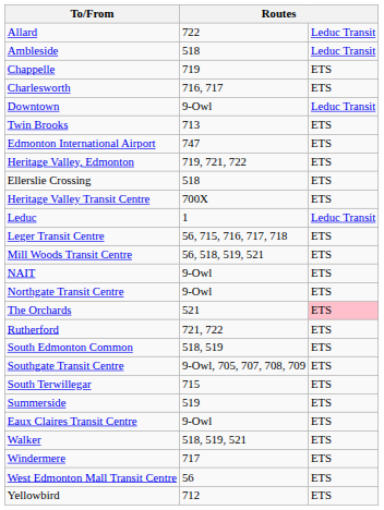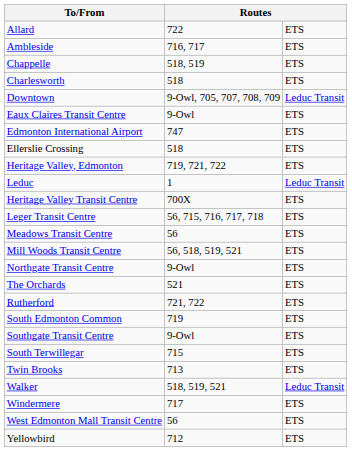 <table class="wikitable mw-collapsible mw-collapsed" style="font-size: 100%" width=align=>
 <tr>
 <th>To/From</th>
 <th colspan="2">Routes</th>
 </tr>
 <tr>
 <td><a href='#'>Allard</a></td>
 <td>722</td>
-<td><a href='#'>Leduc Transit</a></td>
+<td>ETS</td>
 </tr>
 <tr>
 <td><a href='#'>Ambleside</a></td>
-<td>518</td>
-<td><a href='#'>Leduc Transit</a></td>
+<td>716, 717</td>
+<td>ETS</td>
 </tr>
 <tr>
 <td><a href='#'>Chappelle</a></td>
-<td>719</td>
+<td>518, 519</td>
 <td>ETS</td>
 </tr>
 <tr>
 <td><a href='#'>Charlesworth</a></td>
-<td>716, 717</td>
+<td>518</td>
 <td>ETS</td>
 </tr>
 <tr>
 <td><a href='#'>Downtown</a></td>
-<td>9-Owl</td>
+<td>9-Owl, 705, 707, 708, 709</td>
 <td><a href='#'>Leduc Transit</a></td>
 </tr>
 <tr>
-<td><a href='#'>Twin Brooks</a></td>
-<td>713</td>
+<td><a href='#'>Eaux Claires Transit Centre</a></td>
+<td>9-Owl</td>
 <td>ETS</td>
 </tr>
 <tr>
 <td><a href='#'>Edmonton International Airport</a></td>
 <td>747</td>
 <td>ETS</td>
 </tr>
 <tr>
-<td><a href='#'>Heritage Valley, Edmonton</a></td>
-<td>719, 721, 722</td>
-<td>ETS</td>
-</tr>
-<tr>
 <td>Ellerslie Crossing</td>
 <td>518</td>
 <td>ETS</td>
 </tr>
 <tr>
-<td><a href='#'>Heritage Valley Transit Centre</a></td>
-<td>700X</td>
+<td><a href='#'>Heritage Valley, Edmonton</a></td>
+<td>719, 721, 722</td>
 <td>ETS</td>
 </tr>
 <tr>
 <td><a href='#'>Leduc</a></td>
 <td>1</td>
 <td><a href='#'>Leduc Transit</a></td>
 </tr>
 <tr>
+<td><a href='#'>Heritage Valley Transit Centre</a></td>
+<td>700X</td>
+<td>ETS</td>
+</tr>
+<tr>
 <td><a href='#'>Leger Transit Centre</a></td>
 <td>56, 715, 716, 717, 718</td>
 <td>ETS</td>
 </tr>
 <tr>
-<td><a href='#'>Mill Woods Transit Centre</a></td>
-<td>56, 518, 519, 521</td>
+<td><a href='#'>Meadows Transit Centre</a></td>
+<td>56</td>
 <td>ETS</td>
 </tr>
 <tr>
-<td><a href='#'>NAIT</a></td>
-<td>9-Owl</td>
+<td><a href='#'>Mill Woods Transit Centre</a></td>
+<td>56, 518, 519, 521</td>
 <td>ETS</td>
 </tr>
 <tr>
 <td><a href='#'>Northgate Transit Centre</a></td>
 <td>9-Owl</td>
 <td>ETS</td>
 </tr>
 <tr>
 <td><a href='#'>The Orchards</a></td>
 <td>521</td>
-<td style="background: pink;">ETS</td>
+<td>ETS</td>
 </tr>
 <tr>
 <td><a href='#'>Rutherford</a></td>
 <td>721, 722</td>
 <td>ETS</td>
 </tr>
 <tr>
 <td><a href='#'>South Edmonton Common</a></td>
-<td>518, 519</td>
+<td>719</td>
 <td>ETS</td>
 </tr>
 <tr>
 <td><a href='#'>Southgate Transit Centre</a></td>
-<td>9-Owl, 705, 707, 708, 709</td>
+<td>9-Owl</td>
 <td>ETS</td>
 </tr>
 <tr>
 <td><a href='#'>South Terwillegar</a></td>
 <td>715</td>
 <td>ETS</td>
 </tr>
 <tr>
-<td><a href='#'>Summerside</a></td>
-<td>519</td>
-<td>ETS</td>
-</tr>
-<tr>
-<td><a href='#'>Eaux Claires Transit Centre</a></td>
-<td>9-Owl</td>
+<td><a href='#'>Twin Brooks</a></td>
+<td>713</td>
 <td>ETS</td>
 </tr>
 <tr>
 <td><a href='#'>Walker</a></td>
 <td>518, 519, 521</td>
-<td>ETS</td>
+<td><a href='#'>Leduc Transit</a></td>
 </tr>
 <tr>
 <td><a href='#'>Windermere</a></td>
 <td>717</td>
 <td>ETS</td>
 </tr>
 <tr>
 <td><a href='#'>West Edmonton Mall Transit Centre</a></td>
 <td>56</td>
 <td>ETS</td>
 </tr>
 <tr>
 <td>Yellowbird</td>
 <td>712</td>
 <td>ETS</td>
 </tr>
 </table>
